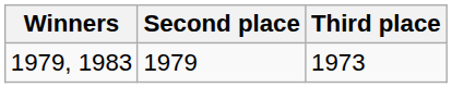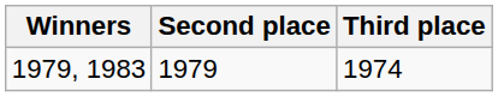 <table class="wikitable" border="1">
 <tr>
 <th>Winners</th>
 <th>Second place</th>
 <th>Third place</th>
 </tr>
 <tr>
 <td>1979, 1983</td>
 <td>1979</td>
-<td>1973</td>
+<td>1974</td>
 </tr>
 </table>
